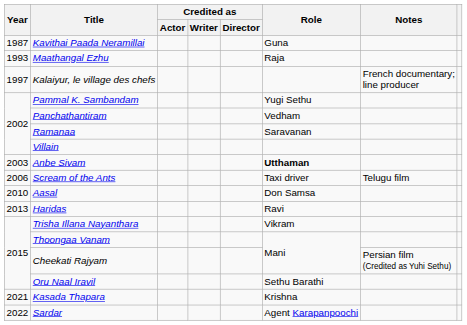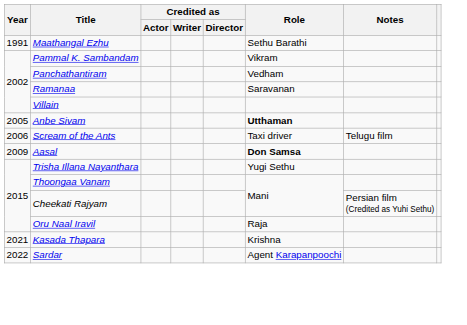 <table class="wikitable plainrowheaders sortable">
 <tr>
 <th rowspan="2" scope="col">Year</th>
 <th rowspan="2" scope="col">Title</th>
 <th scope="col"  colspan="3">Credited as</th>
 <th rowspan="2" class="unsortable" scope="col">Role</th>
 <th rowspan="2" class="unsortable" scope="col">Notes</th>
 <th rowspan="2" class="unsortable" scope="col"></th>
 </tr>
 <tr>
 <th>Actor</th>
 <th>Writer</th>
 <th>Director</th>
 </tr>
 <tr>
-<td>1987</td>
-<td><em><a href='#'>Kavithai Paada Neramillai</a></em></td>
-<td></td>
-<td></td>
-<td></td>
-<td>Guna</td>
-<td></td>
-<td></td>
-</tr>
-<tr>
-<td>1993</td>
+<td>1991</td>
 <td><em><a href='#'>Maathangal Ezhu</a></em></td>
 <td></td>
 <td></td>
 <td></td>
-<td>Raja</td>
+<td>Sethu Barathi</td>
 <td></td>
-<td></td>
-</tr>
-<tr>
-<td>1997</td>
-<td><em>Kalaiyur, le village des chefs</em></td>
-<td></td>
-<td></td>
-<td></td>
-<td></td>
-<td>French documentary;<br>line producer</td>
 <td></td>
 </tr>
 <tr>
 <td rowspan="4">2002</td>
 <td><em><a href='#'>Pammal K. Sambandam</a></em></td>
 <td></td>
 <td></td>
 <td></td>
-<td>Yugi Sethu</td>
+<td>Vikram</td>
 <td></td>
 <td></td>
 </tr>
 <tr>
 <td><em><a href='#'>Panchathantiram</a></em></td>
 <td></td>
 <td></td>
 <td></td>
 <td>Vedham</td>
 <td></td>
 <td></td>
 </tr>
 <tr>
 <td><em><a href='#'>Ramanaa</a></em></td>
 <td></td>
 <td></td>
 <td></td>
 <td>Saravanan</td>
 <td></td>
 <td></td>
 </tr>
 <tr>
 <td><em><a href='#'>Villain</a></em></td>
 <td></td>
 <td></td>
 <td></td>
 <td></td>
 <td></td>
 <td></td>
 </tr>
 <tr>
-<td>2003</td>
+<td>2005</td>
 <td><em><a href='#'>Anbe Sivam</a></em></td>
 <td></td>
 <td></td>
 <td></td>
 <td><strong>Utthaman</strong></td>
 <td></td>
 <td></td>
 </tr>
 <tr>
 <td>2006</td>
 <td><em><a href='#'>Scream of the Ants</a></em></td>
 <td></td>
 <td></td>
 <td></td>
 <td>Taxi driver</td>
 <td>Telugu film</td>
 <td></td>
 </tr>
 <tr>
-<td>2010</td>
+<td>2009</td>
 <td><em><a href='#'>Aasal</a></em></td>
 <td></td>
 <td></td>
 <td></td>
-<td>Don Samsa</td>
-<td></td>
-<td></td>
-</tr>
-<tr>
-<td>2013</td>
-<td><em><a href='#'>Haridas</a></em></td>
-<td></td>
-<td></td>
-<td></td>
-<td>Ravi</td>
+<td><strong>Don Samsa</strong></td>
 <td></td>
 <td></td>
 </tr>
 <tr>
 <td rowspan="4">2015</td>
 <td><em><a href='#'>Trisha Illana Nayanthara</a></em></td>
 <td></td>
 <td></td>
 <td></td>
-<td>Vikram</td>
+<td>Yugi Sethu</td>
 <td></td>
 <td></td>
 </tr>
 <tr>
 <td><em><a href='#'>Thoongaa Vanam</a></em></td>
 <td></td>
 <td></td>
 <td></td>
 <td rowspan="2">Mani</td>
 <td></td>
 <td></td>
 </tr>
 <tr>
 <td><em>Cheekati Rajyam</em></td>
 <td></td>
 <td></td>
 <td></td>
 <td>Persian film<br><small>(Credited as Yuhi Sethu)</small></td>
 <td></td>
 </tr>
 <tr>
 <td><em><a href='#'>Oru Naal Iravil</a></em></td>
 <td></td>
 <td></td>
 <td></td>
-<td>Sethu Barathi</td>
+<td>Raja</td>
 <td></td>
 <td></td>
 </tr>
 <tr>
 <td>2021</td>
 <td><em><a href='#'>Kasada Thapara</a></em></td>
 <td></td>
 <td></td>
 <td></td>
 <td>Krishna</td>
 <td></td>
 <td></td>
 </tr>
 <tr>
 <td>2022</td>
 <td><em><a href='#'>Sardar</a></em></td>
 <td></td>
 <td></td>
 <td></td>
 <td>Agent <a href='#'>Karapanpoochi</a></td>
 <td></td>
 <td></td>
 </tr>
 </table>
